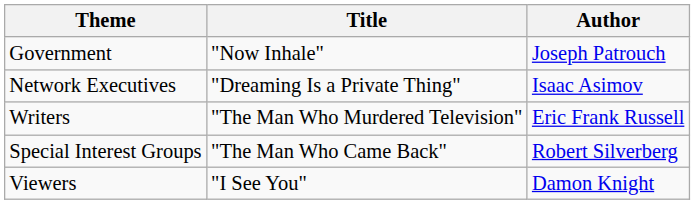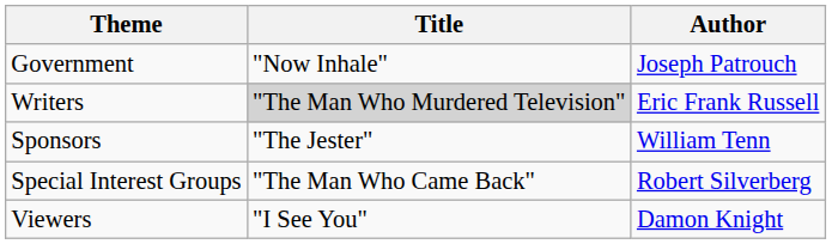 <table class="wikitable">
 <tr>
 <th>Theme</th>
 <th>Title</th>
 <th>Author</th>
 </tr>
 <tr>
 <td>Government</td>
 <td>"Now Inhale"</td>
 <td><a href='#'>Joseph Patrouch</a></td>
 </tr>
 <tr>
-<td>Network Executives</td>
-<td>"Dreaming Is a Private Thing"</td>
-<td><a href='#'>Isaac Asimov</a></td>
+<td>Writers</td>
+<td style="background: lightgrey;">"The Man Who Murdered Television"</td>
+<td><a href='#'>Eric Frank Russell</a></td>
 </tr>
 <tr>
-<td>Writers</td>
-<td>"The Man Who Murdered Television"</td>
-<td><a href='#'>Eric Frank Russell</a></td>
+<td>Sponsors</td>
+<td>"The Jester"</td>
+<td><a href='#'>William Tenn</a></td>
 </tr>
 <tr>
 <td>Special Interest Groups</td>
 <td>"The Man Who Came Back"</td>
 <td><a href='#'>Robert Silverberg</a></td>
 </tr>
 <tr>
 <td>Viewers</td>
 <td>"I See You"</td>
 <td><a href='#'>Damon Knight</a></td>
 </tr>
 </table>
